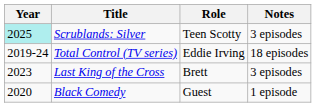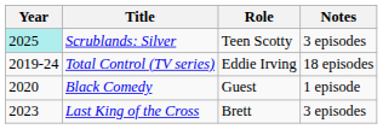 <table class="wikitable">
 <tr>
 <th>Year</th>
 <th>Title</th>
 <th>Role</th>
 <th>Notes</th>
 </tr>
 <tr>
 <td style="background: paleturquoise;">2025</td>
 <td><a href='#'><em>Scrublands: Silver</em></a></td>
 <td>Teen Scotty</td>
 <td>3 episodes</td>
 </tr>
 <tr>
 <td>2019-24</td>
 <td><em><a href='#'>Total Control (TV series)</a></em></td>
 <td>Eddie Irving</td>
 <td>18 episodes</td>
 </tr>
 <tr>
+<td>2020</td>
+<td><a href='#'><em>Black Comedy</em></a></td>
+<td>Guest</td>
+<td>1 episode</td>
+</tr>
+<tr>
 <td>2023</td>
 <td><em><a href='#'>Last King of the Cross</a></em></td>
 <td>Brett</td>
 <td>3 episodes</td>
 </tr>
-<tr>
-<td>2020</td>
-<td><a href='#'><em>Black Comedy</em></a></td>
-<td>Guest</td>
-<td>1 episode</td>
-</tr>
 </table>
